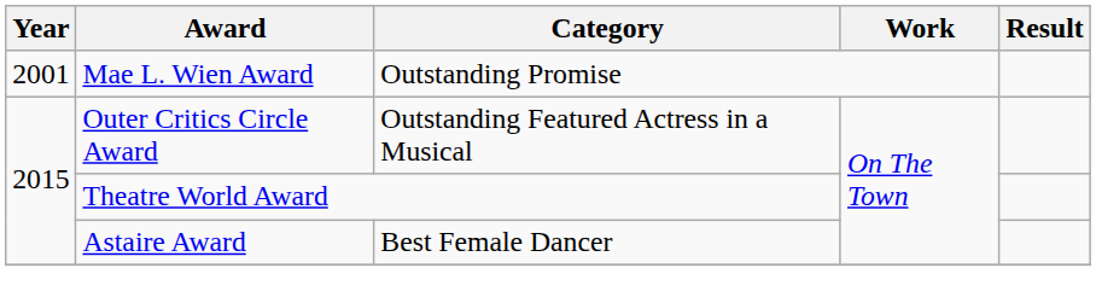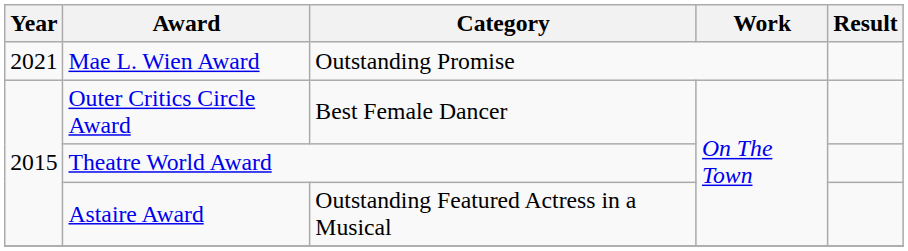 <table class="wikitable">
 <tr>
 <th>Year</th>
 <th>Award</th>
 <th>Category</th>
 <th>Work</th>
 <th>Result</th>
 </tr>
 <tr>
-<td>2001</td>
+<td>2021</td>
 <td><a href='#'>Mae L. Wien Award</a></td>
 <td colspan=2>Outstanding Promise</td>
 <td></td>
 </tr>
 <tr>
 <td rowspan=3>2015</td>
 <td><a href='#'>Outer Critics Circle Award</a></td>
-<td>Outstanding Featured Actress in a Musical</td>
+<td>Best Female Dancer</td>
 <td rowspan=3><em><a href='#'>On The Town</a></em></td>
 <td></td>
 </tr>
 <tr>
 <td colspan=2><a href='#'>Theatre World Award</a></td>
 <td></td>
 </tr>
 <tr>
 <td><a href='#'>Astaire Award</a></td>
-<td>Best Female Dancer</td>
+<td>Outstanding Featured Actress in a Musical</td>
 <td></td>
 </tr>
 <tr>
 </tr>
 </table>
